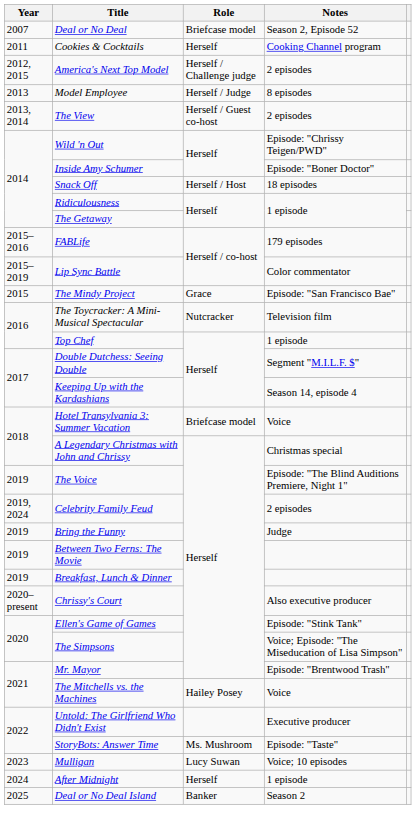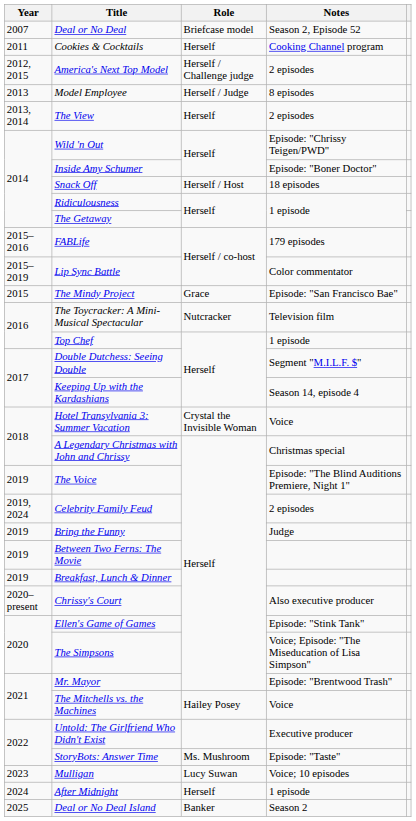 <table class="wikitable sortable">
 <tr>
 <th>Year</th>
 <th>Title</th>
 <th>Role</th>
 <th class="unsortable">Notes</th>
 <th class="unsortable"></th>
 </tr>
 <tr>
 <td>2007</td>
 <td><em><a href='#'>Deal or No Deal</a></em></td>
 <td>Briefcase model</td>
 <td>Season 2, Episode 52</td>
 <td align="center"></td>
 </tr>
 <tr>
 <td>2011</td>
 <td><em>Cookies & Cocktails</em></td>
 <td>Herself</td>
 <td><a href='#'>Cooking Channel</a> program</td>
 <td align="center"></td>
 </tr>
 <tr>
 <td>2012, 2015</td>
 <td><em><a href='#'>America's Next Top Model</a></em></td>
 <td>Herself / Challenge judge</td>
 <td>2 episodes</td>
 <td></td>
 </tr>
 <tr>
 <td>2013</td>
 <td><em>Model Employee</em></td>
 <td>Herself / Judge</td>
 <td>8 episodes</td>
 <td></td>
 </tr>
 <tr>
 <td>2013, 2014</td>
 <td><em><a href='#'>The View</a></em></td>
-<td>Herself / Guest co-host</td>
+<td>Herself</td>
 <td>2 episodes</td>
 <td></td>
 </tr>
 <tr>
 <td rowspan="5">2014</td>
 <td><em><a href='#'>Wild 'n Out</a></em></td>
 <td rowspan="2">Herself</td>
 <td>Episode: "Chrissy Teigen/PWD"</td>
 <td></td>
 </tr>
 <tr>
 <td><em><a href='#'>Inside Amy Schumer</a></em></td>
 <td>Episode: "Boner Doctor"</td>
 <td align="center"></td>
 </tr>
 <tr>
 <td><em><a href='#'>Snack Off</a></em></td>
 <td>Herself / Host</td>
 <td>18 episodes</td>
 <td></td>
 </tr>
 <tr>
 <td><em><a href='#'>Ridiculousness</a></em></td>
 <td rowspan="2">Herself</td>
 <td rowspan="2">1 episode</td>
 <td></td>
 </tr>
 <tr>
 <td><em><a href='#'>The Getaway</a></em></td>
 <td></td>
 </tr>
 <tr>
 <td>2015–2016</td>
 <td><em><a href='#'>FABLife</a></em></td>
 <td rowspan="2">Herself / co-host</td>
 <td>179 episodes</td>
 <td align="center"></td>
 </tr>
 <tr>
 <td>2015–2019</td>
 <td><em><a href='#'>Lip Sync Battle</a></em></td>
 <td>Color commentator</td>
 <td align="center"></td>
 </tr>
 <tr>
 <td>2015</td>
 <td><em><a href='#'>The Mindy Project</a></em></td>
 <td>Grace</td>
 <td>Episode: "San Francisco Bae"</td>
 <td align="center"></td>
 </tr>
 <tr>
 <td rowspan="2">2016</td>
 <td><em>The Toycracker: A Mini-Musical Spectacular</em></td>
 <td>Nutcracker</td>
 <td>Television film</td>
 <td></td>
 </tr>
 <tr>
 <td><em><a href='#'>Top Chef</a></em></td>
 <td rowspan="3">Herself</td>
 <td>1 episode</td>
 <td></td>
 </tr>
 <tr>
 <td rowspan="2">2017</td>
 <td><em><a href='#'>Double Dutchess: Seeing Double</a></em></td>
 <td>Segment "<a href='#'>M.I.L.F. $</a>"</td>
 <td></td>
 </tr>
 <tr>
 <td><em><a href='#'>Keeping Up with the Kardashians</a></em></td>
 <td>Season 14, episode 4</td>
 <td></td>
 </tr>
 <tr>
 <td rowspan = "2">2018</td>
 <td><em><a href='#'>Hotel Transylvania 3: Summer Vacation</a></em></td>
-<td>Briefcase model</td>
+<td>Crystal the Invisible Woman</td>
 <td>Voice</td>
 <td></td>
 </tr>
 <tr>
 <td><em><a href='#'>A Legendary Christmas with John and Chrissy</a></em></td>
 <td rowspan="10">Herself</td>
 <td>Christmas special</td>
 <td></td>
 </tr>
 <tr>
 <td>2019</td>
 <td><em><a href='#'>The Voice</a></em></td>
 <td>Episode: "The Blind Auditions Premiere, Night 1"</td>
 <td></td>
 </tr>
 <tr>
 <td>2019, 2024</td>
 <td><em><a href='#'>Celebrity Family Feud</a></em></td>
 <td>2 episodes</td>
 <td></td>
 </tr>
 <tr>
 <td>2019</td>
 <td><em><a href='#'>Bring the Funny</a></em></td>
 <td>Judge</td>
 <td align="center"></td>
 </tr>
 <tr>
 <td>2019</td>
 <td><em><a href='#'>Between Two Ferns: The Movie</a></em></td>
 <td></td>
 <td></td>
 </tr>
 <tr>
 <td>2019</td>
 <td><em><a href='#'>Breakfast, Lunch & Dinner</a></em></td>
 <td></td>
 <td align="center"></td>
 </tr>
 <tr>
 <td>2020–present</td>
 <td><em><a href='#'>Chrissy's Court</a></em></td>
 <td>Also executive producer</td>
 <td align="center"></td>
 </tr>
 <tr>
 <td rowspan="2">2020</td>
 <td><em><a href='#'>Ellen's Game of Games</a></em></td>
 <td>Episode: "Stink Tank"</td>
 <td></td>
 </tr>
 <tr>
 <td><em><a href='#'>The Simpsons</a></em></td>
 <td>Voice; Episode: "The Miseducation of Lisa Simpson"</td>
 <td></td>
 </tr>
 <tr>
 <td rowspan="2">2021</td>
 <td><em><a href='#'>Mr. Mayor</a></em></td>
 <td>Episode: "Brentwood Trash"</td>
 <td></td>
 </tr>
 <tr>
 <td><em><a href='#'>The Mitchells vs. the Machines</a></em></td>
 <td>Hailey Posey</td>
 <td>Voice</td>
 <td></td>
 </tr>
 <tr>
 <td rowspan="2">2022</td>
 <td><em><a href='#'>Untold: The Girlfriend Who Didn't Exist</a></em></td>
 <td></td>
 <td>Executive producer</td>
 <td></td>
 </tr>
 <tr>
 <td><em><a href='#'>StoryBots: Answer Time</a></em></td>
 <td>Ms. Mushroom</td>
 <td>Episode: "Taste"</td>
 <td></td>
 </tr>
 <tr>
 <td>2023</td>
 <td><em><a href='#'>Mulligan</a></em></td>
 <td>Lucy Suwan</td>
 <td>Voice; 10 episodes</td>
 <td></td>
 </tr>
 <tr>
 <td>2024</td>
 <td><em><a href='#'>After Midnight</a></em></td>
 <td>Herself</td>
 <td>1 episode</td>
 <td></td>
 </tr>
 <tr>
 <td>2025</td>
 <td><em><a href='#'>Deal or No Deal Island</a></em></td>
 <td>Banker</td>
 <td>Season 2</td>
 <td></td>
 </tr>
 </table>
